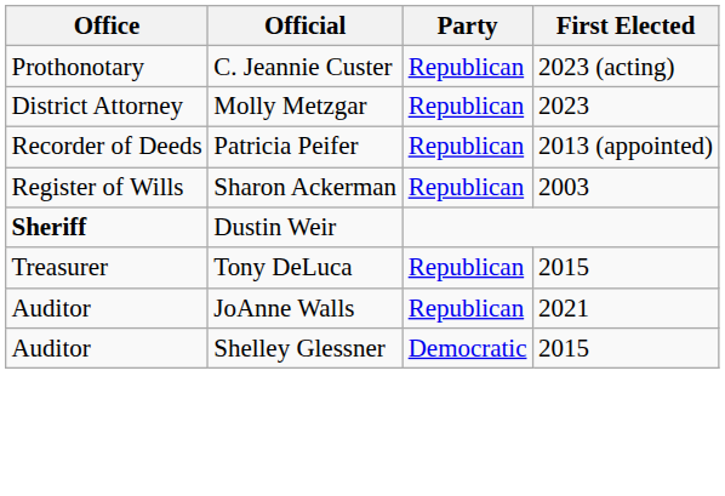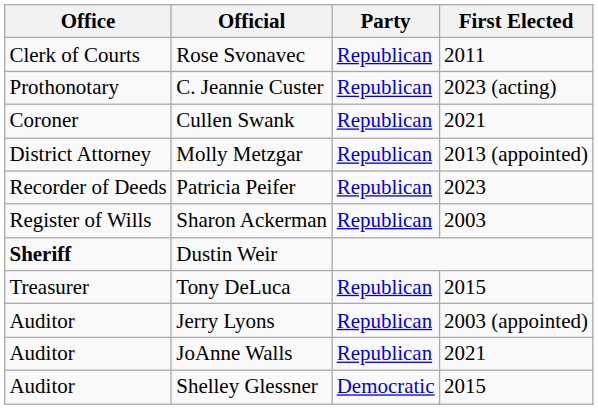 <table class="wikitable">
 <tr>
 <th>Office</th>
 <th>Official</th>
 <th>Party</th>
 <th>First Elected</th>
 </tr>
 <tr>
+<td>Clerk of Courts</td>
+<td>Rose Svonavec</td>
+<td><a href='#'>Republican</a></td>
+<td>2011</td>
+</tr>
+<tr>
 <td>Prothonotary</td>
 <td>C. Jeannie Custer</td>
 <td><a href='#'>Republican</a></td>
 <td>2023 (acting)</td>
 </tr>
 <tr>
+<td>Coroner</td>
+<td>Cullen Swank</td>
+<td><a href='#'>Republican</a></td>
+<td>2021</td>
+</tr>
+<tr>
 <td>District Attorney</td>
 <td>Molly Metzgar</td>
 <td><a href='#'>Republican</a></td>
-<td>2023</td>
+<td>2013 (appointed)</td>
 </tr>
 <tr>
 <td>Recorder of Deeds</td>
 <td>Patricia Peifer</td>
 <td><a href='#'>Republican</a></td>
-<td>2013 (appointed)</td>
+<td>2023</td>
 </tr>
 <tr>
 <td>Register of Wills</td>
 <td>Sharon Ackerman</td>
 <td><a href='#'>Republican</a></td>
 <td>2003</td>
 </tr>
 <tr>
 <td><strong>Sheriff</strong></td>
 <td>Dustin Weir</td>
 </tr>
 <tr>
 <td>Treasurer</td>
 <td>Tony DeLuca</td>
 <td><a href='#'>Republican</a></td>
 <td>2015</td>
 </tr>
 <tr>
 <td>Auditor</td>
+<td>Jerry Lyons</td>
+<td><a href='#'>Republican</a></td>
+<td>2003 (appointed)</td>
+</tr>
+<tr>
+<td>Auditor</td>
 <td>JoAnne Walls</td>
 <td><a href='#'>Republican</a></td>
 <td>2021</td>
 </tr>
 <tr>
 <td>Auditor</td>
 <td>Shelley Glessner</td>
 <td><a href='#'>Democratic</a></td>
 <td>2015</td>
 </tr>
 </table>
